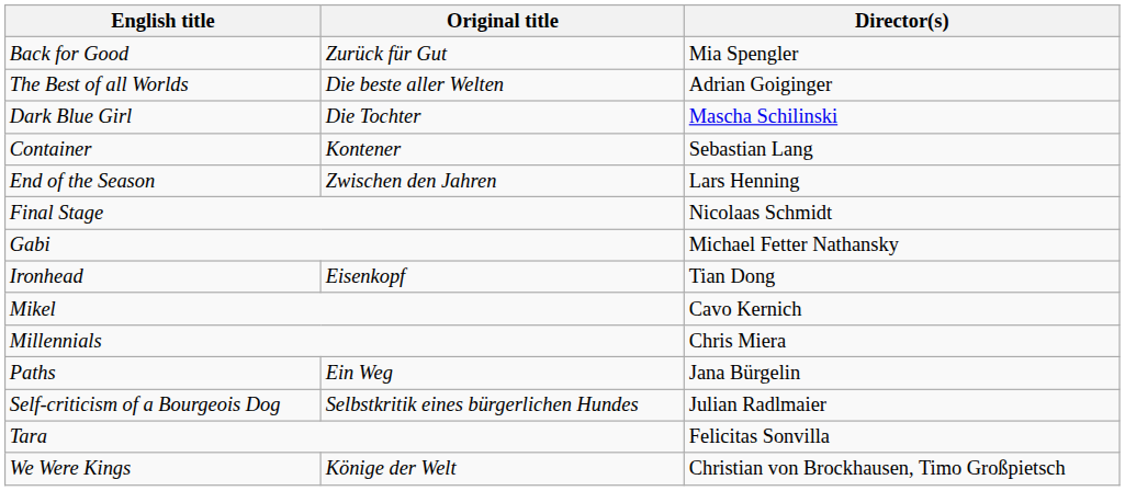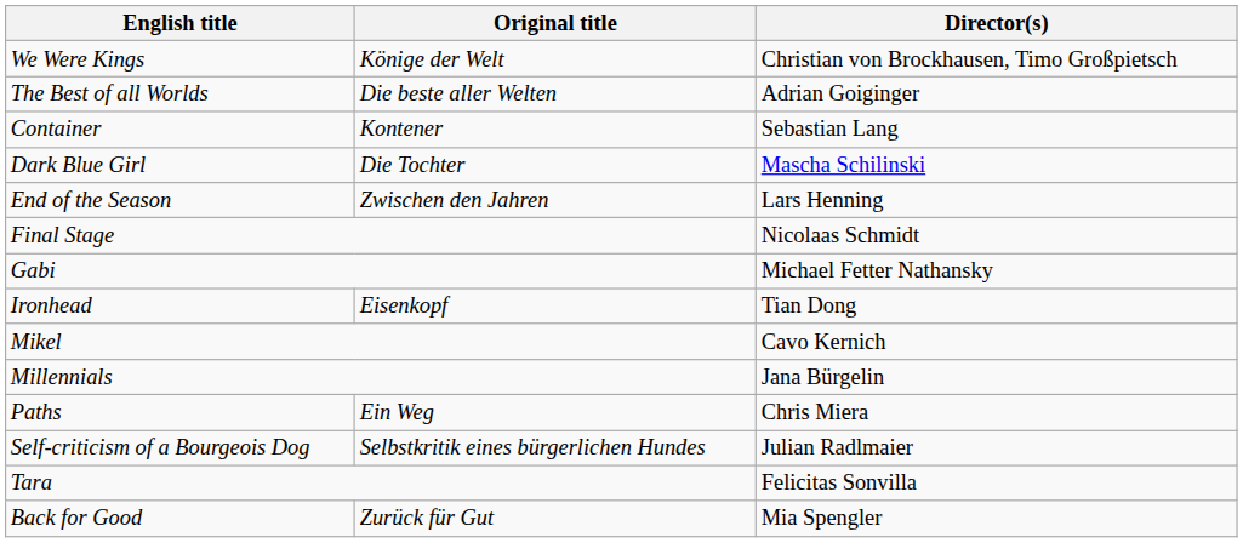 <table class="wikitable" width="100%" cellpadding="5">
 <tr>
 <th scope="col">English title</th>
 <th scope="col">Original title</th>
 <th scope="col">Director(s)</th>
 </tr>
 <tr>
-<td><em>Back for Good</em></td>
-<td><em>Zurück für Gut</em></td>
-<td>Mia Spengler</td>
+<td><em>We Were Kings</em></td>
+<td><em>Könige der Welt</em></td>
+<td>Christian von Brockhausen, Timo Großpietsch</td>
 </tr>
 <tr>
 <td><em>The Best of all Worlds</em></td>
 <td><em>Die beste aller Welten</em></td>
 <td>Adrian Goiginger</td>
 </tr>
 <tr>
+<td><em>Container</em></td>
+<td><em>Kontener</em></td>
+<td>Sebastian Lang</td>
+</tr>
+<tr>
 <td><em>Dark Blue Girl</em></td>
 <td><em>Die Tochter</em></td>
 <td><a href='#'>Mascha Schilinski</a></td>
-</tr>
-<tr>
-<td><em>Container</em></td>
-<td><em>Kontener</em></td>
-<td>Sebastian Lang</td>
 </tr>
 <tr>
 <td><em>End of the Season</em></td>
 <td><em>Zwischen den Jahren</em></td>
 <td>Lars Henning</td>
 </tr>
 <tr>
 <td colspan="2"><em>Final Stage</em></td>
 <td>Nicolaas Schmidt</td>
 </tr>
 <tr>
 <td colspan="2"><em>Gabi</em></td>
 <td>Michael Fetter Nathansky</td>
 </tr>
 <tr>
 <td><em>Ironhead</em></td>
 <td><em>Eisenkopf</em></td>
 <td>Tian Dong</td>
 </tr>
 <tr>
 <td colspan="2"><em>Mikel</em></td>
 <td>Cavo Kernich</td>
 </tr>
 <tr>
 <td colspan="2"><em>Millennials</em></td>
-<td>Chris Miera</td>
+<td>Jana Bürgelin</td>
 </tr>
 <tr>
 <td><em>Paths</em></td>
 <td><em>Ein Weg</em></td>
-<td>Jana Bürgelin</td>
+<td>Chris Miera</td>
 </tr>
 <tr>
 <td><em>Self-criticism of a Bourgeois Dog</em></td>
 <td><em>Selbstkritik eines bürgerlichen Hundes</em></td>
 <td>Julian Radlmaier</td>
 </tr>
 <tr>
 <td colspan="2"><em>Tara</em></td>
 <td>Felicitas Sonvilla</td>
 </tr>
 <tr>
-<td><em>We Were Kings</em></td>
-<td><em>Könige der Welt</em></td>
-<td>Christian von Brockhausen, Timo Großpietsch</td>
+<td><em>Back for Good</em></td>
+<td><em>Zurück für Gut</em></td>
+<td>Mia Spengler</td>
 </tr>
 </table>
